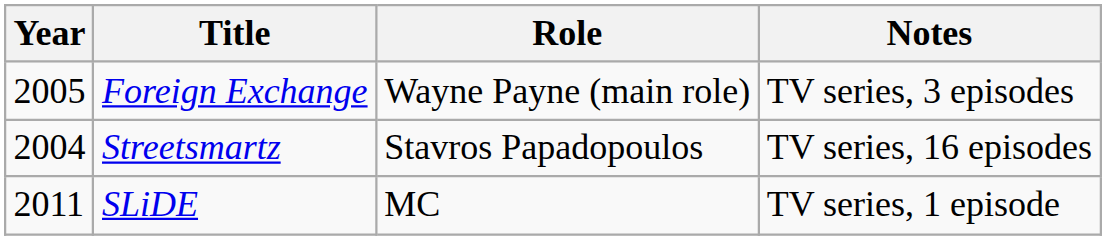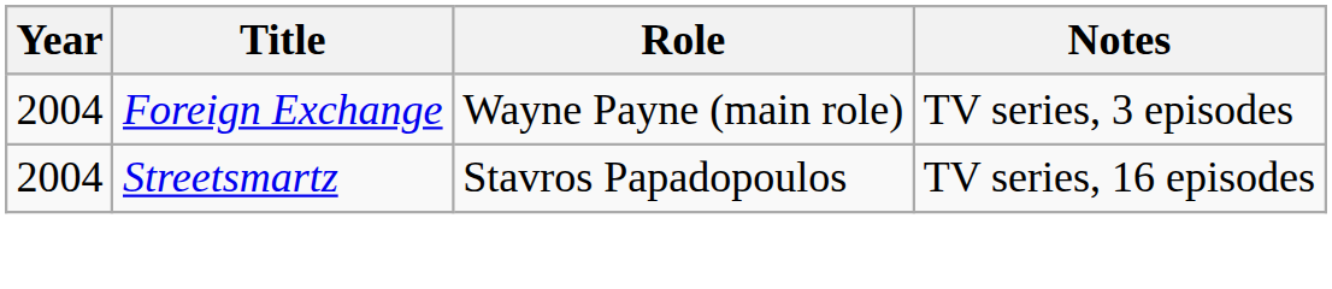 <table class="wikitable">
 <tr>
 <th>Year</th>
 <th>Title</th>
 <th>Role</th>
 <th>Notes</th>
 </tr>
 <tr>
-<td>2005</td>
+<td>2004</td>
 <td><em><a href='#'>Foreign Exchange</a></em></td>
 <td>Wayne Payne (main role)</td>
 <td>TV series, 3 episodes</td>
 </tr>
 <tr>
 <td>2004</td>
 <td><em><a href='#'>Streetsmartz</a></em></td>
 <td>Stavros Papadopoulos</td>
 <td>TV series, 16 episodes</td>
 </tr>
-<tr>
-<td>2011</td>
-<td><em><a href='#'>SLiDE</a></em></td>
-<td>MC</td>
-<td>TV series, 1 episode</td>
-</tr>
 </table>
